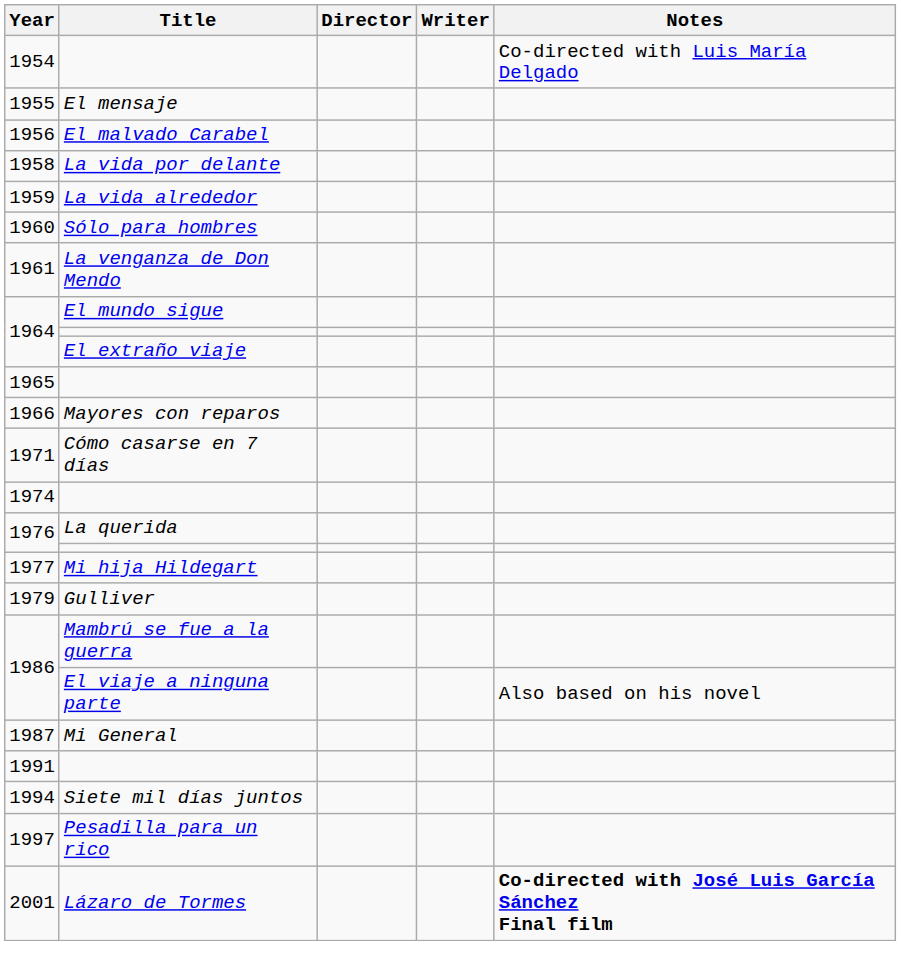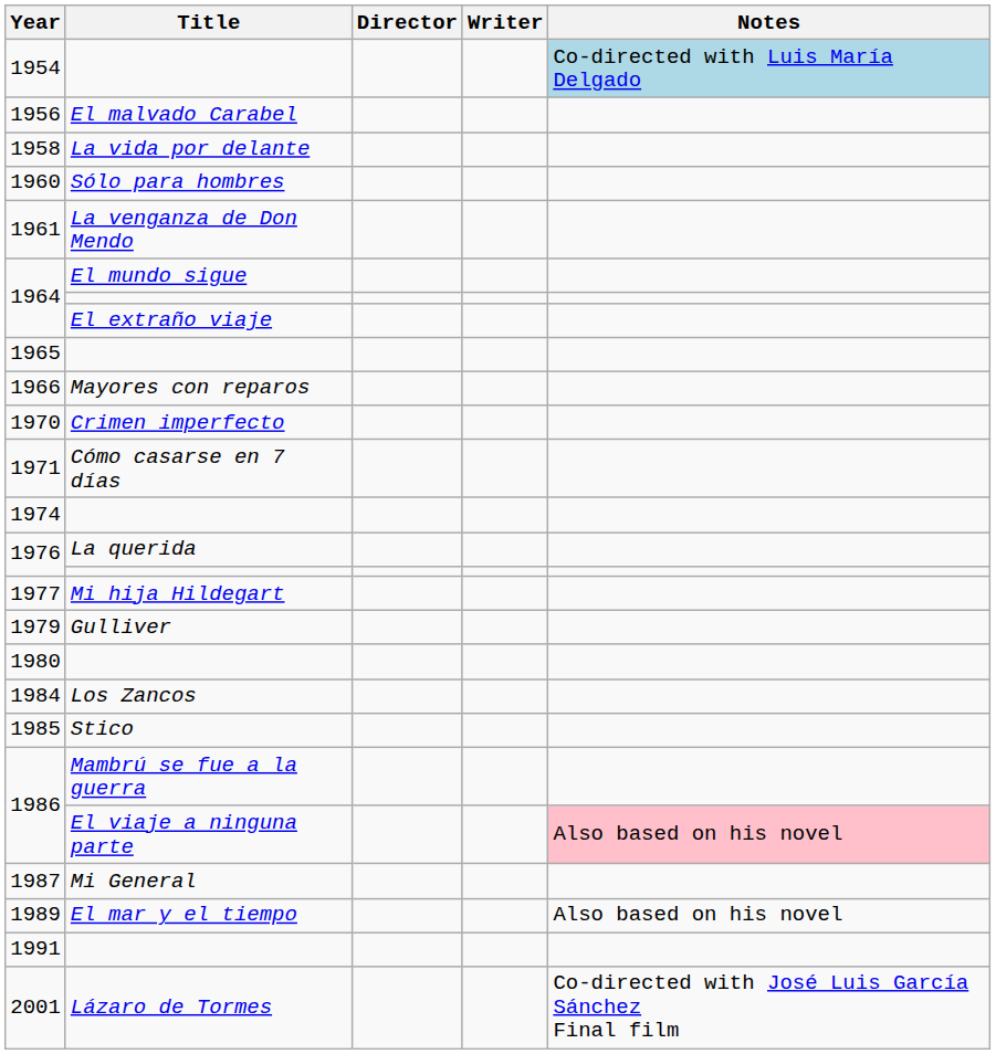 <table class="wikitable">
 <tr>
 <th>Year</th>
 <th>Title</th>
 <th>Director</th>
 <th>Writer</th>
 <th>Notes</th>
 </tr>
 <tr>
 <td>1954</td>
 <td><em></em></td>
 <td></td>
 <td></td>
-<td>Co-directed with <a href='#'>Luis María Delgado</a></td>
-</tr>
-<tr>
-<td>1955</td>
-<td><em>El mensaje</em></td>
-<td></td>
-<td></td>
-<td></td>
+<td style="background: lightblue;">Co-directed with <a href='#'>Luis María Delgado</a></td>
 </tr>
 <tr>
 <td>1956</td>
 <td><em><a href='#'>El malvado Carabel</a></em></td>
 <td></td>
 <td></td>
 <td></td>
 </tr>
 <tr>
 <td>1958</td>
 <td><em><a href='#'>La vida por delante</a></em></td>
-<td></td>
-<td></td>
-<td></td>
-</tr>
-<tr>
-<td>1959</td>
-<td><em><a href='#'>La vida alrededor</a></em></td>
 <td></td>
 <td></td>
 <td></td>
 </tr>
 <tr>
 <td>1960</td>
 <td><em><a href='#'>Sólo para hombres</a></em></td>
 <td></td>
 <td></td>
 <td></td>
 </tr>
 <tr>
 <td>1961</td>
 <td><em><a href='#'>La venganza de Don Mendo</a></em></td>
 <td></td>
 <td></td>
 <td></td>
 </tr>
 <tr>
 <td rowspan=3>1964</td>
 <td><em><a href='#'>El mundo sigue</a></em></td>
 <td></td>
 <td></td>
 <td></td>
 </tr>
 <tr>
 <td><em></em></td>
 <td></td>
 <td></td>
 <td></td>
 </tr>
 <tr>
 <td><em><a href='#'>El extraño viaje</a></em></td>
 <td></td>
 <td></td>
 <td></td>
 </tr>
 <tr>
 <td>1965</td>
 <td><em></em></td>
 <td></td>
 <td></td>
 <td></td>
 </tr>
 <tr>
 <td>1966</td>
 <td><em>Mayores con reparos</em></td>
 <td></td>
 <td></td>
 <td></td>
 </tr>
 <tr>
+<td>1970</td>
+<td><em><a href='#'>Crimen imperfecto</a></em></td>
+<td></td>
+<td></td>
+<td></td>
+</tr>
+<tr>
 <td>1971</td>
 <td><em>Cómo casarse en 7 días</em></td>
 <td></td>
 <td></td>
 <td></td>
 </tr>
 <tr>
 <td>1974</td>
 <td><em></em></td>
 <td></td>
 <td></td>
 <td></td>
 </tr>
 <tr>
 <td rowspan=2>1976</td>
 <td><em>La querida</em></td>
 <td></td>
 <td></td>
 <td></td>
 </tr>
 <tr>
 <td><em></em></td>
 <td></td>
 <td></td>
 <td></td>
 </tr>
 <tr>
 <td>1977</td>
 <td><em><a href='#'>Mi hija Hildegart</a></em></td>
 <td></td>
 <td></td>
 <td></td>
 </tr>
 <tr>
 <td>1979</td>
 <td><em>Gulliver</em></td>
 <td></td>
 <td></td>
 <td></td>
 </tr>
 <tr>
+<td>1980</td>
+<td><em></em></td>
+<td></td>
+<td></td>
+<td></td>
+</tr>
+<tr>
+<td>1984</td>
+<td><em>Los Zancos</em></td>
+<td></td>
+<td></td>
+<td></td>
+</tr>
+<tr>
+<td>1985</td>
+<td><em>Stico</em></td>
+<td></td>
+<td></td>
+<td></td>
+</tr>
+<tr>
 <td rowspan=2>1986</td>
 <td><em><a href='#'>Mambrú se fue a la guerra</a></em></td>
 <td></td>
 <td></td>
 <td></td>
 </tr>
 <tr>
 <td><em><a href='#'>El viaje a ninguna parte</a></em></td>
 <td></td>
 <td></td>
-<td>Also based on his novel</td>
+<td style="background: pink;">Also based on his novel</td>
 </tr>
 <tr>
 <td>1987</td>
 <td><em>Mi General</em></td>
 <td></td>
 <td></td>
 <td></td>
 </tr>
 <tr>
+<td>1989</td>
+<td><em><a href='#'>El mar y el tiempo</a></em></td>
+<td></td>
+<td></td>
+<td>Also based on his novel</td>
+</tr>
+<tr>
 <td>1991</td>
 <td><em></em></td>
-<td></td>
-<td></td>
-<td></td>
-</tr>
-<tr>
-<td>1994</td>
-<td><em>Siete mil días juntos</em></td>
-<td></td>
-<td></td>
-<td></td>
-</tr>
-<tr>
-<td>1997</td>
-<td><em><a href='#'>Pesadilla para un rico</a></em></td>
 <td></td>
 <td></td>
 <td></td>
 </tr>
 <tr>
 <td>2001</td>
 <td><em><a href='#'>Lázaro de Tormes</a></em></td>
 <td></td>
 <td></td>
-<td><strong>Co-directed with <a href='#'>José Luis García Sánchez</a><br>Final film</strong></td>
+<td>Co-directed with <a href='#'>José Luis García Sánchez</a><br>Final film</td>
 </tr>
 </table>
